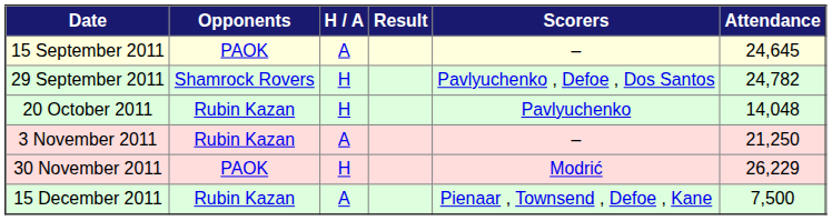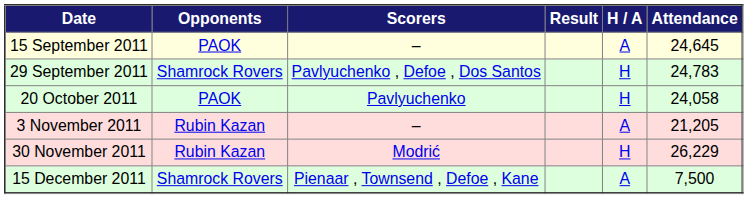 <table border="2" cellpadding="4" style="border-collapse:collapse; text-align:center;">
 <tr style="background:#191970; color:white">
 <th>Date</th>
 <th>Opponents</th>
+<th>Scorers</th>
+<th>Result <br> </th>
 <th>H / A</th>
-<th>Result <br> </th>
-<th>Scorers</th>
 <th>Attendance</th>
 </tr>
 <tr bgcolor="#ffffdd">
 <td>15 September 2011</td>
 <td><a href='#'>PAOK</a></td>
+<td>–</td>
+<td></td>
 <td><a href='#'>A</a></td>
-<td></td>
-<td>–</td>
 <td>24,645</td>
 </tr>
 <tr bgcolor="#ddffdd">
 <td>29 September 2011</td>
 <td><a href='#'>Shamrock Rovers</a></td>
+<td><a href='#'>Pavlyuchenko</a> , <a href='#'>Defoe</a> , <a href='#'>Dos Santos</a> </td>
+<td></td>
 <td><a href='#'>H</a></td>
-<td></td>
-<td><a href='#'>Pavlyuchenko</a> , <a href='#'>Defoe</a> , <a href='#'>Dos Santos</a> </td>
-<td>24,782</td>
+<td>24,783</td>
 </tr>
 <tr bgcolor="#ddffdd">
 <td>20 October 2011</td>
-<td><a href='#'>Rubin Kazan</a></td>
+<td><a href='#'>PAOK</a></td>
+<td><a href='#'>Pavlyuchenko</a> </td>
+<td></td>
 <td><a href='#'>H</a></td>
-<td></td>
-<td><a href='#'>Pavlyuchenko</a> </td>
-<td>14,048</td>
+<td>24,058</td>
 </tr>
 <tr bgcolor="#ffdddd">
 <td>3 November 2011</td>
 <td><a href='#'>Rubin Kazan</a></td>
+<td>–</td>
+<td></td>
 <td><a href='#'>A</a></td>
-<td></td>
-<td>–</td>
-<td>21,250</td>
+<td>21,205</td>
 </tr>
 <tr bgcolor="#ffdddd">
 <td>30 November 2011</td>
-<td><a href='#'>PAOK</a></td>
+<td><a href='#'>Rubin Kazan</a></td>
+<td><a href='#'>Modrić</a> </td>
+<td></td>
 <td><a href='#'>H</a></td>
-<td></td>
-<td><a href='#'>Modrić</a> </td>
 <td>26,229</td>
 </tr>
 <tr bgcolor="ddffdd">
 <td>15 December 2011</td>
-<td><a href='#'>Rubin Kazan</a></td>
+<td><a href='#'>Shamrock Rovers</a></td>
+<td><a href='#'>Pienaar</a> , <a href='#'>Townsend</a> , <a href='#'>Defoe</a> , <a href='#'>Kane</a> </td>
+<td></td>
 <td><a href='#'>A</a></td>
-<td></td>
-<td><a href='#'>Pienaar</a> , <a href='#'>Townsend</a> , <a href='#'>Defoe</a> , <a href='#'>Kane</a> </td>
 <td>7,500</td>
 </tr>
 </table>
